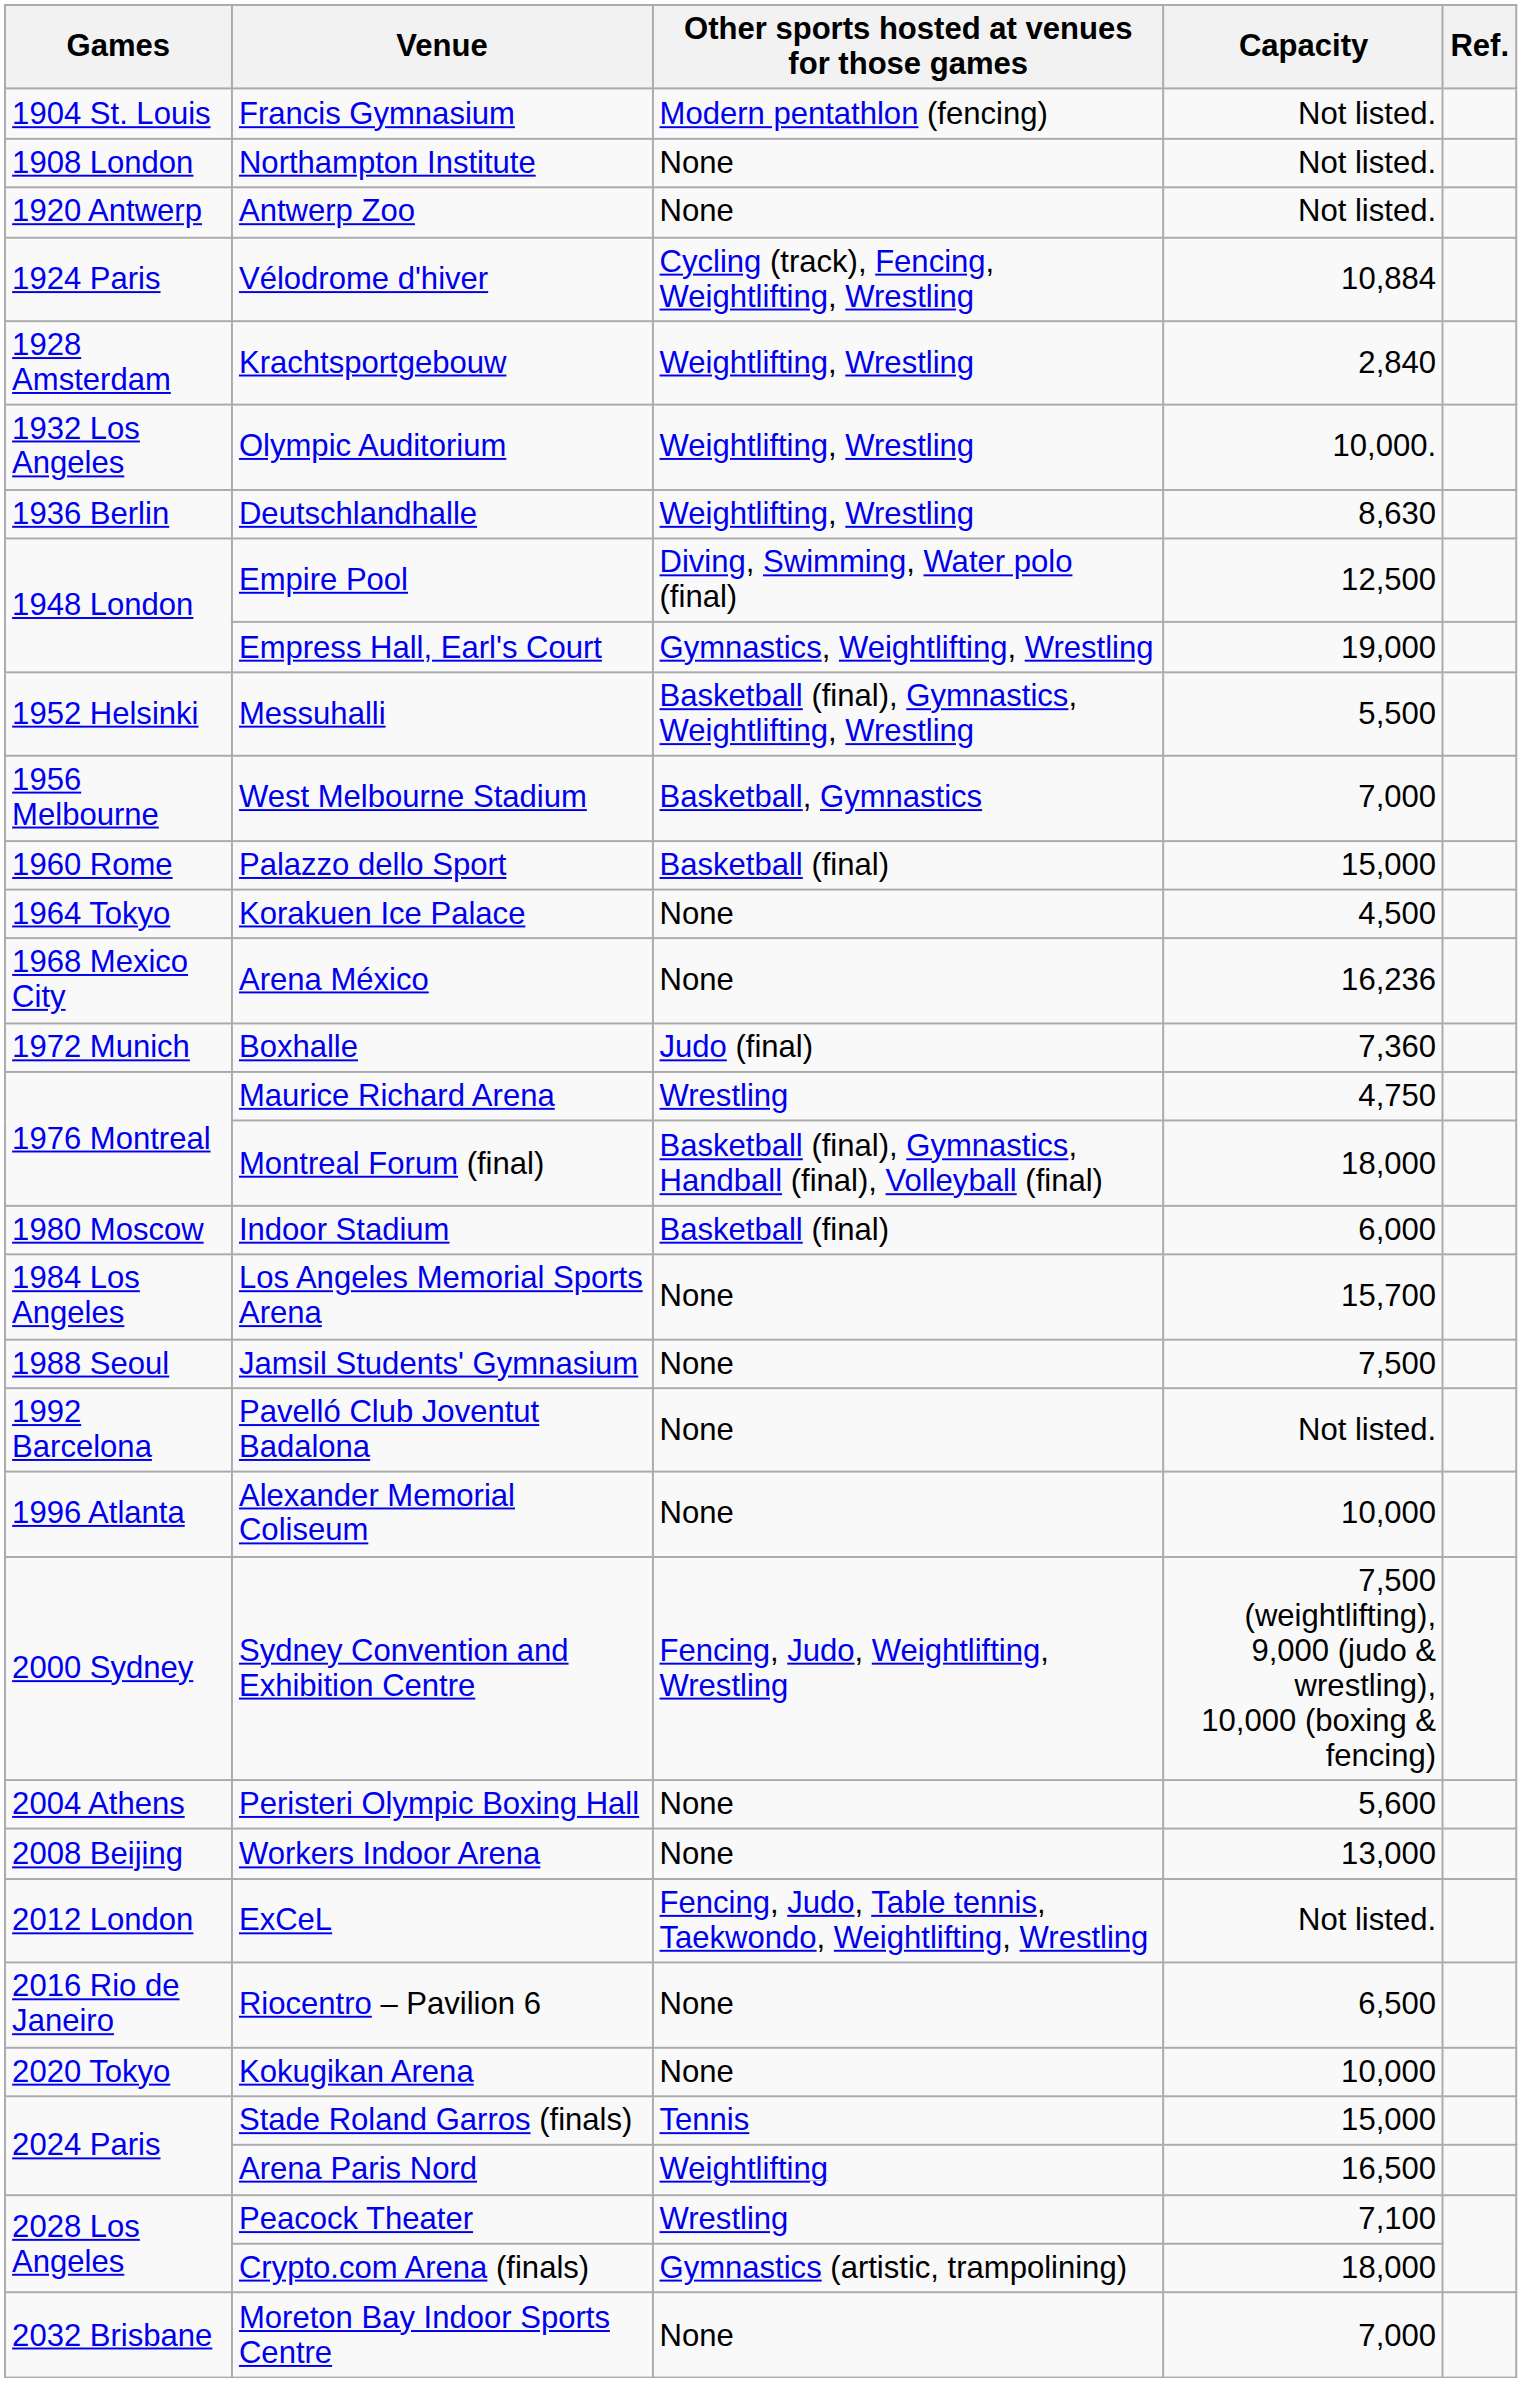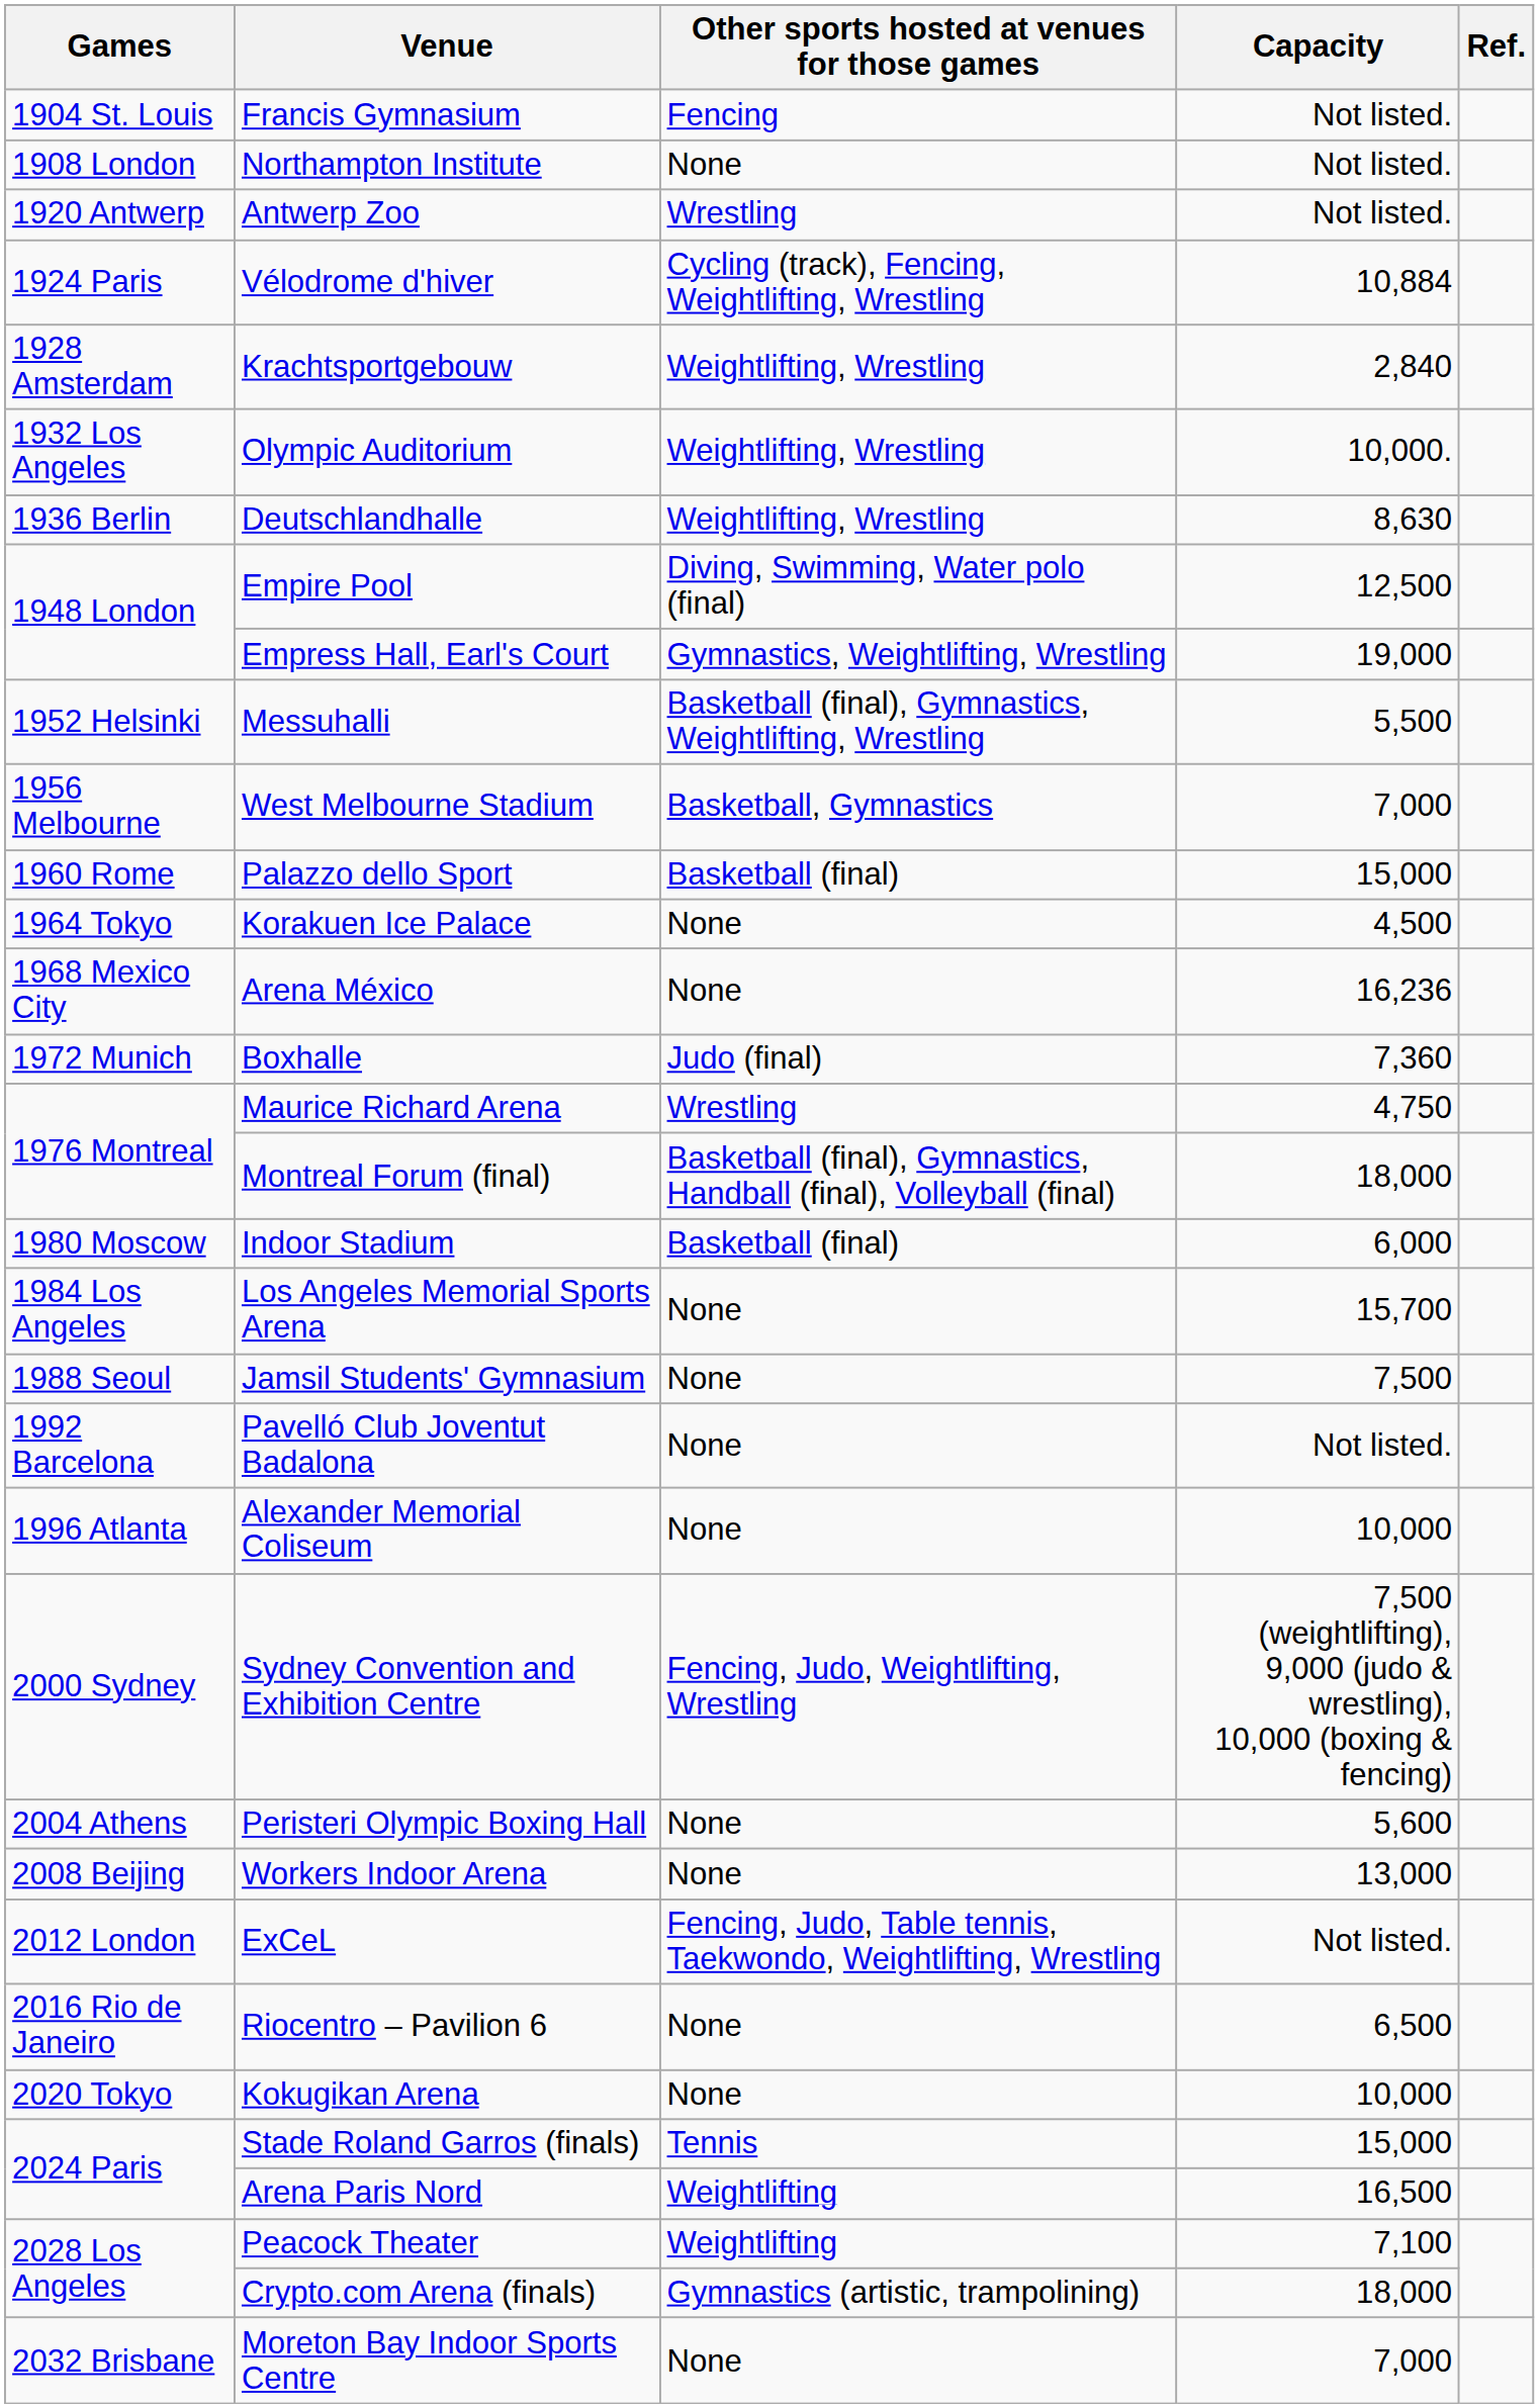 <table class="wikitable sortable" width=780px>
 <tr>
 <th>Games</th>
 <th>Venue</th>
 <th>Other sports hosted at venues for those games</th>
 <th>Capacity</th>
 <th>Ref.</th>
 </tr>
 <tr>
 <td><a href='#'>1904 St. Louis</a></td>
 <td><a href='#'>Francis Gymnasium</a></td>
-<td><a href='#'>Modern pentathlon</a> (fencing)</td>
+<td><a href='#'>Fencing</a></td>
 <td align="right">Not listed.</td>
 <td align=center></td>
 </tr>
 <tr>
 <td><a href='#'>1908 London</a></td>
 <td><a href='#'>Northampton Institute</a></td>
 <td>None</td>
 <td align="right">Not listed.</td>
 <td align=center></td>
 </tr>
 <tr>
 <td><a href='#'>1920 Antwerp</a></td>
 <td><a href='#'>Antwerp Zoo</a></td>
-<td>None</td>
+<td><a href='#'>Wrestling</a></td>
 <td align="right">Not listed.</td>
 <td align=center></td>
 </tr>
 <tr>
 <td><a href='#'>1924 Paris</a></td>
 <td><a href='#'>Vélodrome d'hiver</a></td>
 <td><a href='#'>Cycling</a> (track), <a href='#'>Fencing</a>, <a href='#'>Weightlifting</a>, <a href='#'>Wrestling</a></td>
 <td align="right">10,884</td>
 <td align=center></td>
 </tr>
 <tr>
 <td><a href='#'>1928 Amsterdam</a></td>
 <td><a href='#'>Krachtsportgebouw</a></td>
 <td><a href='#'>Weightlifting</a>, <a href='#'>Wrestling</a></td>
 <td align="right">2,840</td>
 <td align=center></td>
 </tr>
 <tr>
 <td><a href='#'>1932 Los Angeles</a></td>
 <td><a href='#'>Olympic Auditorium</a></td>
 <td><a href='#'>Weightlifting</a>, <a href='#'>Wrestling</a></td>
 <td align="right">10,000.</td>
 <td align=center></td>
 </tr>
 <tr>
 <td><a href='#'>1936 Berlin</a></td>
 <td><a href='#'>Deutschlandhalle</a></td>
 <td><a href='#'>Weightlifting</a>, <a href='#'>Wrestling</a></td>
 <td align="right">8,630</td>
 <td align=center></td>
 </tr>
 <tr>
 <td rowspan="2"><a href='#'>1948 London</a></td>
 <td><a href='#'>Empire Pool</a></td>
 <td><a href='#'>Diving</a>, <a href='#'>Swimming</a>, <a href='#'>Water polo</a> (final)</td>
 <td align="right">12,500</td>
 <td align=center></td>
 </tr>
 <tr>
 <td><a href='#'>Empress Hall, Earl's Court</a></td>
 <td><a href='#'>Gymnastics</a>, <a href='#'>Weightlifting</a>, <a href='#'>Wrestling</a></td>
 <td align="right">19,000</td>
 <td align=center></td>
 </tr>
 <tr>
 <td><a href='#'>1952 Helsinki</a></td>
 <td><a href='#'>Messuhalli</a></td>
 <td><a href='#'>Basketball</a> (final), <a href='#'>Gymnastics</a>, <a href='#'>Weightlifting</a>, <a href='#'>Wrestling</a></td>
 <td align="right">5,500</td>
 <td align=center></td>
 </tr>
 <tr>
 <td><a href='#'>1956 Melbourne</a></td>
 <td><a href='#'>West Melbourne Stadium</a></td>
 <td><a href='#'>Basketball</a>, <a href='#'>Gymnastics</a></td>
 <td align="right">7,000</td>
 <td align=center></td>
 </tr>
 <tr>
 <td><a href='#'>1960 Rome</a></td>
 <td><a href='#'>Palazzo dello Sport</a></td>
 <td><a href='#'>Basketball</a> (final)</td>
 <td align="right">15,000</td>
 <td align=center></td>
 </tr>
 <tr>
 <td><a href='#'>1964 Tokyo</a></td>
 <td><a href='#'>Korakuen Ice Palace</a></td>
 <td>None</td>
 <td align="right">4,500</td>
 <td align=center></td>
 </tr>
 <tr>
 <td><a href='#'>1968 Mexico City</a></td>
 <td><a href='#'>Arena México</a></td>
 <td>None</td>
 <td align="right">16,236</td>
 <td align=center></td>
 </tr>
 <tr>
 <td><a href='#'>1972 Munich</a></td>
 <td><a href='#'>Boxhalle</a></td>
 <td><a href='#'>Judo</a> (final)</td>
 <td align="right">7,360</td>
 <td align=center></td>
 </tr>
 <tr>
 <td rowspan="2"><a href='#'>1976 Montreal</a></td>
 <td><a href='#'>Maurice Richard Arena</a></td>
 <td><a href='#'>Wrestling</a></td>
 <td align="right">4,750</td>
 <td align=center></td>
 </tr>
 <tr>
 <td><a href='#'>Montreal Forum</a> (final)</td>
 <td><a href='#'>Basketball</a> (final), <a href='#'>Gymnastics</a>, <a href='#'>Handball</a> (final), <a href='#'>Volleyball</a> (final)</td>
 <td align="right">18,000</td>
 <td align=center></td>
 </tr>
 <tr>
 <td><a href='#'>1980 Moscow</a></td>
 <td><a href='#'>Indoor Stadium</a></td>
 <td><a href='#'>Basketball</a> (final)</td>
 <td align="right">6,000</td>
 <td align=center></td>
 </tr>
 <tr>
 <td><a href='#'>1984 Los Angeles</a></td>
 <td><a href='#'>Los Angeles Memorial Sports Arena</a></td>
 <td>None</td>
 <td align="right">15,700</td>
 <td align=center></td>
 </tr>
 <tr>
 <td><a href='#'>1988 Seoul</a></td>
 <td><a href='#'>Jamsil Students' Gymnasium</a></td>
 <td>None</td>
 <td align="right">7,500</td>
 <td align=center></td>
 </tr>
 <tr>
 <td><a href='#'>1992 Barcelona</a></td>
 <td><a href='#'>Pavelló Club Joventut Badalona</a></td>
 <td>None</td>
 <td align="right">Not listed.</td>
 <td align=center></td>
 </tr>
 <tr>
 <td><a href='#'>1996 Atlanta</a></td>
 <td><a href='#'>Alexander Memorial Coliseum</a></td>
 <td>None</td>
 <td align="right">10,000</td>
 <td align=center></td>
 </tr>
 <tr>
 <td><a href='#'>2000 Sydney</a></td>
 <td><a href='#'>Sydney Convention and Exhibition Centre</a></td>
 <td><a href='#'>Fencing</a>, <a href='#'>Judo</a>, <a href='#'>Weightlifting</a>, <a href='#'>Wrestling</a></td>
 <td align="right">7,500 (weightlifting),<br>9,000 (judo & wrestling),<br>10,000 (boxing & fencing)</td>
 <td align=center></td>
 </tr>
 <tr>
 <td><a href='#'>2004 Athens</a></td>
 <td><a href='#'>Peristeri Olympic Boxing Hall</a></td>
 <td>None</td>
 <td align="right">5,600</td>
 <td align=center></td>
 </tr>
 <tr>
 <td><a href='#'>2008 Beijing</a></td>
 <td><a href='#'>Workers Indoor Arena</a></td>
 <td>None</td>
 <td align="right">13,000</td>
 <td align=center></td>
 </tr>
 <tr>
 <td><a href='#'>2012 London</a></td>
 <td><a href='#'>ExCeL</a></td>
 <td><a href='#'>Fencing</a>, <a href='#'>Judo</a>, <a href='#'>Table tennis</a>, <a href='#'>Taekwondo</a>, <a href='#'>Weightlifting</a>, <a href='#'>Wrestling</a></td>
 <td align="right">Not listed.</td>
 <td align=center></td>
 </tr>
 <tr>
 <td><a href='#'>2016 Rio de Janeiro</a></td>
 <td><a href='#'>Riocentro</a> – Pavilion 6</td>
 <td>None</td>
 <td align="right">6,500</td>
 <td align="center"></td>
 </tr>
 <tr>
 <td><a href='#'>2020 Tokyo</a></td>
 <td><a href='#'>Kokugikan Arena</a></td>
 <td>None</td>
 <td align="right">10,000</td>
 <td align="center"></td>
 </tr>
 <tr>
 <td rowspan="2"><a href='#'>2024 Paris</a></td>
 <td><a href='#'>Stade Roland Garros</a> (finals)</td>
 <td><a href='#'>Tennis</a></td>
 <td align="right">15,000</td>
 <td align="center"></td>
 </tr>
 <tr>
 <td><a href='#'>Arena Paris Nord</a></td>
 <td><a href='#'>Weightlifting</a></td>
 <td align="right">16,500</td>
 <td align="center"></td>
 </tr>
 <tr>
 <td rowspan="2"><a href='#'>2028 Los Angeles</a></td>
 <td><a href='#'>Peacock Theater</a></td>
-<td><a href='#'>Wrestling</a></td>
+<td><a href='#'>Weightlifting</a></td>
 <td align="right">7,100</td>
 <td rowspan="2" align="center"></td>
 </tr>
 <tr>
 <td><a href='#'>Crypto.com Arena</a> (finals)</td>
 <td><a href='#'>Gymnastics</a> (artistic, trampolining)</td>
 <td align="right">18,000</td>
 </tr>
 <tr>
 <td><a href='#'>2032 Brisbane</a></td>
 <td><a href='#'>Moreton Bay Indoor Sports Centre</a></td>
 <td>None</td>
 <td align="right">7,000</td>
 <td align="center"></td>
 </tr>
 </table>
